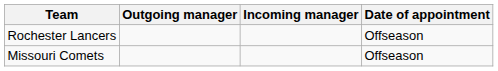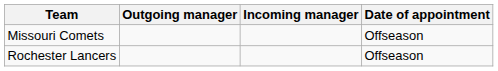 <table class="wikitable sortable">
 <tr>
 <th>Team</th>
 <th>Outgoing manager</th>
 <th>Incoming manager</th>
 <th>Date of appointment</th>
 </tr>
 <tr>
+<td>Missouri Comets</td>
+<td> </td>
+<td> </td>
+<td>Offseason</td>
+</tr>
+<tr>
 <td>Rochester Lancers</td>
 <td> </td>
 <td> </td>
 <td>Offseason</td>
 </tr>
-<tr>
-<td>Missouri Comets</td>
-<td> </td>
-<td> </td>
-<td>Offseason</td>
-</tr>
 </table>
